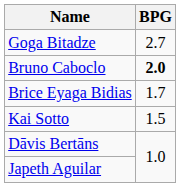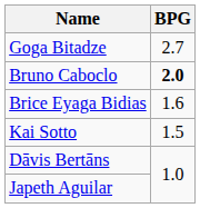 <table class=wikitable>
 <tr>
 <th>Name</th>
 <th>BPG</th>
 </tr>
 <tr>
 <td> <a href='#'>Goga Bitadze</a></td>
 <td align=center>2.7</td>
 </tr>
 <tr>
 <td> <a href='#'>Bruno Caboclo</a></td>
 <td align=center><strong>2.0</strong></td>
 </tr>
 <tr>
 <td> <a href='#'>Brice Eyaga Bidias</a></td>
-<td align=center>1.7</td>
+<td align=center>1.6</td>
 </tr>
 <tr>
 <td> <a href='#'>Kai Sotto</a></td>
 <td align=center>1.5</td>
 </tr>
 <tr>
 <td> <a href='#'>Dāvis Bertāns</a></td>
 <td align=center rowspan=2>1.0</td>
 </tr>
 <tr>
 <td> <a href='#'>Japeth Aguilar</a></td>
 </tr>
 </table>
